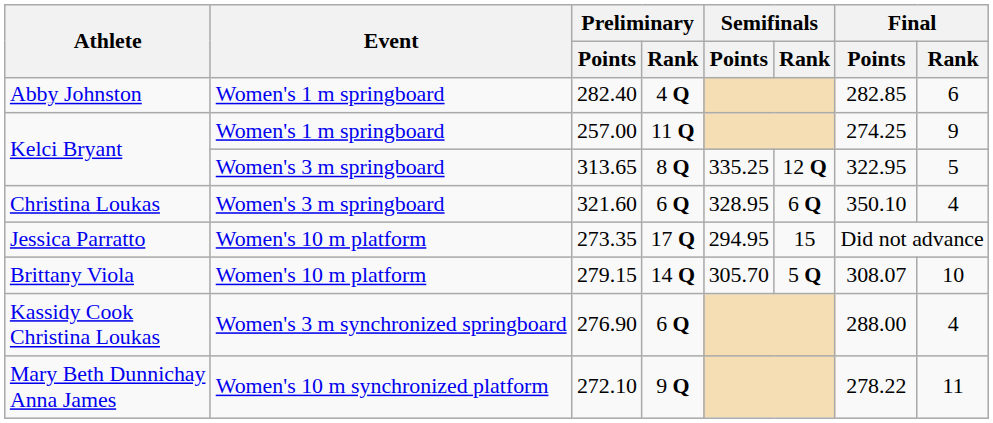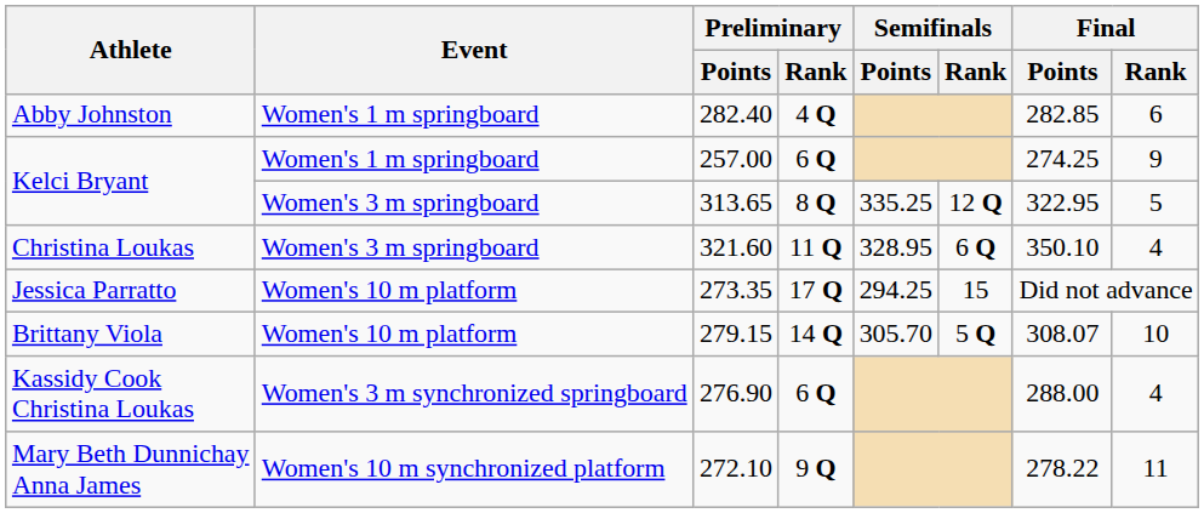 <table class=wikitable style="font-size:90%">
 <tr>
 <th rowspan=2>Athlete</th>
 <th rowspan=2>Event</th>
 <th colspan=2>Preliminary</th>
 <th colspan=2>Semifinals</th>
 <th colspan=2>Final</th>
 </tr>
 <tr>
 <th>Points</th>
 <th>Rank</th>
 <th>Points</th>
 <th>Rank</th>
 <th>Points</th>
 <th>Rank</th>
 </tr>
 <tr>
 <td rowspan=1><a href='#'>Abby Johnston</a></td>
 <td><a href='#'>Women's 1 m springboard</a></td>
 <td align=center>282.40</td>
 <td align=center>4 <strong>Q</strong></td>
 <td colspan= 2 style="background:wheat"></td>
 <td align=center>282.85</td>
 <td align=center>6</td>
 </tr>
 <tr>
 <td rowspan=2><a href='#'>Kelci Bryant</a></td>
 <td><a href='#'>Women's 1 m springboard</a></td>
 <td align=center>257.00</td>
-<td align=center>11 <strong>Q</strong></td>
+<td align=center>6 <strong>Q</strong></td>
 <td colspan= 2 style="background:wheat"></td>
 <td align=center>274.25</td>
 <td align=center>9</td>
 </tr>
 <tr>
 <td><a href='#'>Women's 3 m springboard</a></td>
 <td align=center>313.65</td>
 <td align=center>8 <strong>Q</strong></td>
 <td align=center>335.25</td>
 <td align=center>12 <strong>Q</strong></td>
 <td align=center>322.95</td>
 <td align=center>5</td>
 </tr>
 <tr>
 <td rowspan=1><a href='#'>Christina Loukas</a></td>
 <td><a href='#'>Women's 3 m springboard</a></td>
 <td align=center>321.60</td>
-<td align=center>6 <strong>Q</strong></td>
+<td align=center>11 <strong>Q</strong></td>
 <td align=center>328.95</td>
 <td align=center>6 <strong>Q</strong></td>
 <td align=center>350.10</td>
 <td align=center>4</td>
 </tr>
 <tr>
 <td rowspan=1><a href='#'>Jessica Parratto</a></td>
 <td><a href='#'>Women's 10 m platform</a></td>
 <td align=center>273.35</td>
 <td align=center>17 <strong>Q</strong></td>
-<td align=center>294.95</td>
+<td align=center>294.25</td>
 <td align=center>15</td>
 <td align=center colspan=2>Did not advance</td>
 </tr>
 <tr>
 <td rowspan=1><a href='#'>Brittany Viola</a></td>
 <td><a href='#'>Women's 10 m platform</a></td>
 <td align=center>279.15</td>
 <td align=center>14 <strong>Q</strong></td>
 <td align=center>305.70</td>
 <td align=center>5 <strong>Q</strong></td>
 <td align=center>308.07</td>
 <td align=center>10</td>
 </tr>
 <tr>
 <td rowspan=1><a href='#'>Kassidy Cook</a><br><a href='#'>Christina Loukas</a></td>
 <td><a href='#'>Women's 3 m synchronized springboard</a></td>
 <td align=center>276.90</td>
 <td align=center>6 <strong>Q</strong></td>
 <td colspan= 2 style="background:wheat"></td>
 <td align=center>288.00</td>
 <td align=center>4</td>
 </tr>
 <tr>
 <td rowspan=1><a href='#'>Mary Beth Dunnichay</a><br><a href='#'>Anna James</a></td>
 <td><a href='#'>Women's 10 m synchronized platform</a></td>
 <td align=center>272.10</td>
 <td align=center>9 <strong>Q</strong></td>
 <td colspan= 2 style="background:wheat"></td>
 <td align=center>278.22</td>
 <td align=center>11</td>
 </tr>
 </table>
